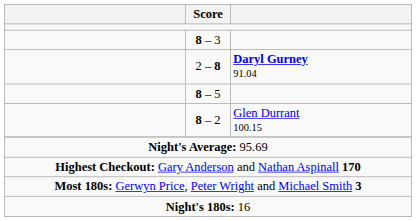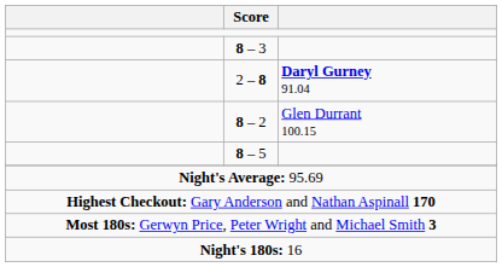 <table class=wikitable style="text-align:center">
 <tr>
 <th width=225></th>
 <th width=50>Score</th>
 <th width=225></th>
 </tr>
 <tr align=centre>
 <td colspan="3"></td>
 </tr>
 <tr align=left>
 <td align=right></td>
 <td align=center><strong>8</strong> – 3</td>
 <td></td>
 </tr>
 <tr align=left>
 <td align=right></td>
 <td align=center>2 – <strong>8</strong></td>
 <td> <strong><a href='#'>Daryl Gurney</a></strong> <br> <small><span>91.04</span></small></td>
 </tr>
 <tr align=left>
 <td align=right></td>
-<td align=center><strong>8</strong> – 5</td>
-<td></td>
+<td align=center><strong>8</strong> – 2</td>
+<td> <a href='#'>Glen Durrant</a> <br> <small><span>100.15</span></small></td>
 </tr>
 <tr align=left>
 <td align=right></td>
-<td align=center><strong>8</strong> – 2</td>
-<td> <a href='#'>Glen Durrant</a> <br> <small><span>100.15</span></small></td>
+<td align=center><strong>8</strong> – 5</td>
+<td></td>
 </tr>
 <tr align=left>
 </tr>
 <tr align=center>
 </tr>
 <tr align=center>
 <td colspan="3"><strong>Night's Average:</strong> 95.69</td>
 </tr>
 <tr align=center>
 <td colspan="3"><strong>Highest Checkout:</strong>  <a href='#'>Gary Anderson</a> and  <a href='#'>Nathan Aspinall</a> <strong>170</strong></td>
 </tr>
 <tr align=center>
 <td colspan="3"><strong>Most 180s:</strong>  <a href='#'>Gerwyn Price</a>,  <a href='#'>Peter Wright</a> and  <a href='#'>Michael Smith</a> <strong>3</strong></td>
 </tr>
 <tr align=center>
 <td colspan="3"><strong>Night's 180s:</strong> 16</td>
 </tr>
 </table>
